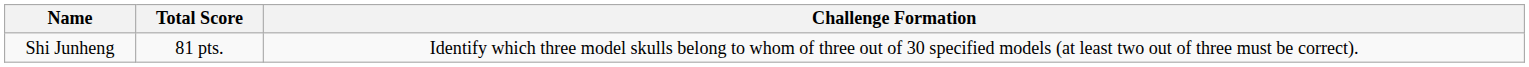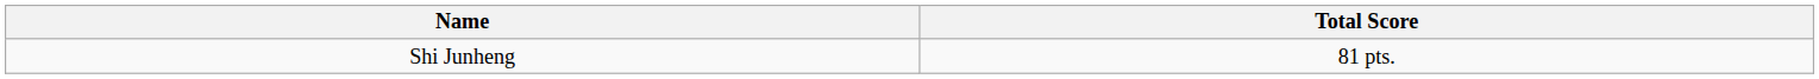 <table class="wikitable" style="width:85%; text-align:center">
 <tr>
 <th>Name</th>
 <th>Total Score</th>
-<th>Challenge Formation</th>
 </tr>
 <tr>
 <td>Shi Junheng</td>
 <td>81 pts.</td>
-<td>Identify which three model skulls belong to whom of three out of 30 specified models (at least two out of three must be correct).</td>
 </tr>
 </table>
